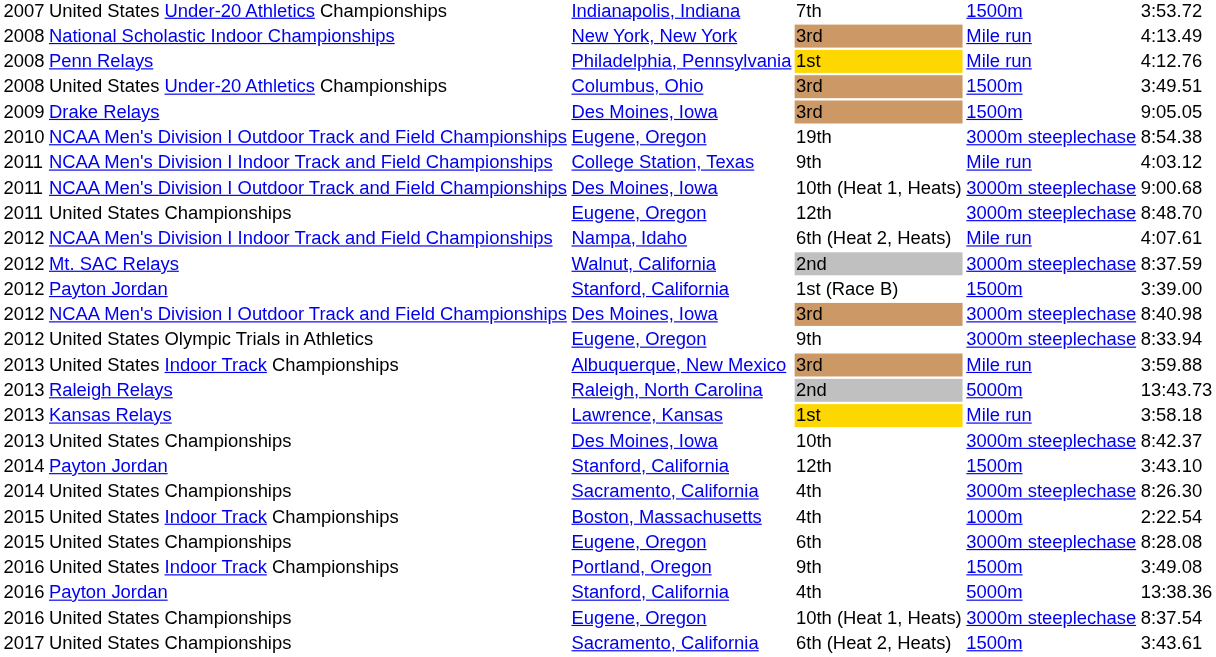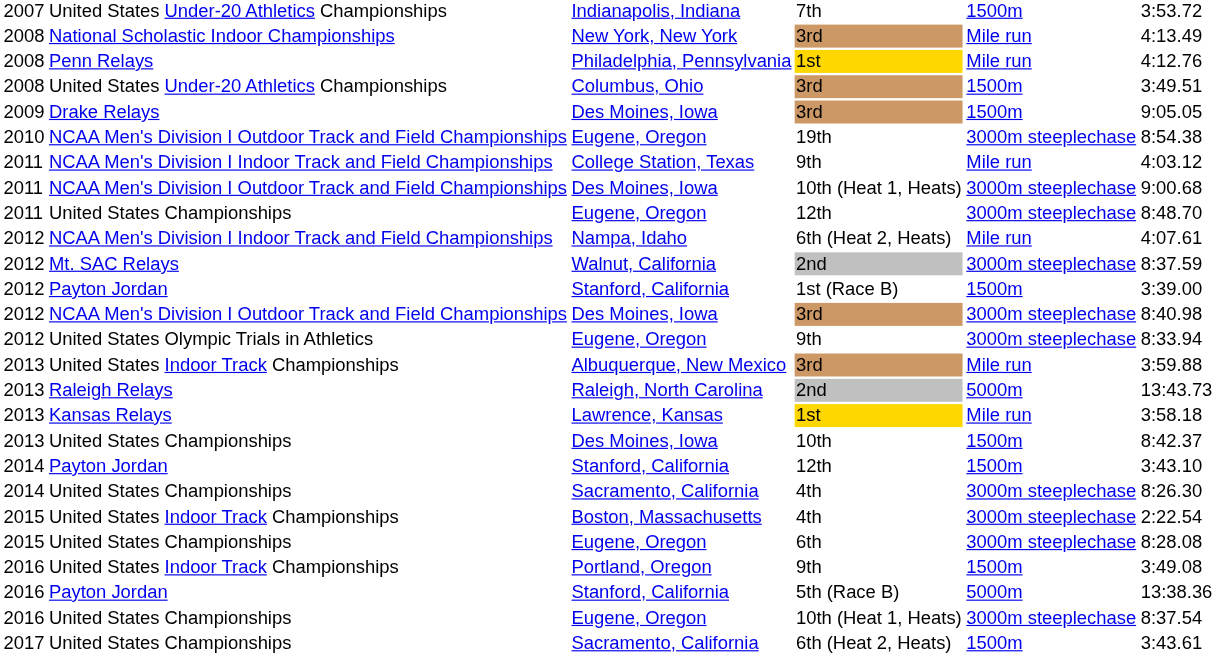 <table>
 <tr>
 <td>2007</td>
 <td>United States <a href='#'>Under-20 Athletics</a> Championships</td>
 <td><a href='#'>Indianapolis, Indiana</a></td>
 <td>7th</td>
 <td><a href='#'>1500m</a></td>
 <td>3:53.72</td>
 </tr>
 <tr>
 <td>2008</td>
 <td><a href='#'>National Scholastic Indoor Championships</a></td>
 <td><a href='#'>New York, New York</a></td>
 <td style="background-color:#cc9966;">3rd</td>
 <td><a href='#'>Mile run</a></td>
 <td>4:13.49</td>
 </tr>
 <tr>
 <td>2008</td>
 <td><a href='#'>Penn Relays</a></td>
 <td><a href='#'>Philadelphia, Pennsylvania</a></td>
 <td style="background-color:gold;">1st</td>
 <td><a href='#'>Mile run</a></td>
 <td>4:12.76</td>
 </tr>
 <tr>
 <td>2008</td>
 <td>United States <a href='#'>Under-20 Athletics</a> Championships</td>
 <td><a href='#'>Columbus, Ohio</a></td>
 <td style="background-color:#cc9966;">3rd</td>
 <td><a href='#'>1500m</a></td>
 <td>3:49.51</td>
 </tr>
 <tr>
 <td>2009</td>
 <td><a href='#'>Drake Relays</a></td>
 <td><a href='#'>Des Moines, Iowa</a></td>
 <td style="background-color:#cc9966;">3rd</td>
 <td><a href='#'>1500m</a></td>
 <td>9:05.05</td>
 </tr>
 <tr>
 <td>2010</td>
 <td><a href='#'>NCAA Men's Division I Outdoor Track and Field Championships</a></td>
 <td><a href='#'>Eugene, Oregon</a></td>
 <td>19th</td>
 <td><a href='#'>3000m steeplechase</a></td>
 <td>8:54.38</td>
 </tr>
 <tr>
 <td>2011</td>
 <td><a href='#'>NCAA Men's Division I Indoor Track and Field Championships</a></td>
 <td><a href='#'>College Station, Texas</a></td>
 <td>9th</td>
 <td><a href='#'>Mile run</a></td>
 <td>4:03.12</td>
 </tr>
 <tr>
 <td>2011</td>
 <td><a href='#'>NCAA Men's Division I Outdoor Track and Field Championships</a></td>
 <td><a href='#'>Des Moines, Iowa</a></td>
 <td>10th (Heat 1, Heats)</td>
 <td><a href='#'>3000m steeplechase</a></td>
 <td>9:00.68</td>
 </tr>
 <tr>
 <td>2011</td>
 <td>United States Championships</td>
 <td><a href='#'>Eugene, Oregon</a></td>
 <td>12th</td>
 <td><a href='#'>3000m steeplechase</a></td>
 <td>8:48.70</td>
 </tr>
 <tr>
 <td>2012</td>
 <td><a href='#'>NCAA Men's Division I Indoor Track and Field Championships</a></td>
 <td><a href='#'>Nampa, Idaho</a></td>
 <td>6th (Heat 2, Heats)</td>
 <td><a href='#'>Mile run</a></td>
 <td>4:07.61</td>
 </tr>
 <tr>
 <td>2012</td>
 <td><a href='#'>Mt. SAC Relays</a></td>
 <td><a href='#'>Walnut, California</a></td>
 <td style="background-color:silver;">2nd</td>
 <td><a href='#'>3000m steeplechase</a></td>
 <td>8:37.59</td>
 </tr>
 <tr>
 <td>2012</td>
 <td><a href='#'>Payton Jordan</a></td>
 <td><a href='#'>Stanford, California</a></td>
 <td>1st (Race B)</td>
 <td><a href='#'>1500m</a></td>
 <td>3:39.00</td>
 </tr>
 <tr>
 <td>2012</td>
 <td><a href='#'>NCAA Men's Division I Outdoor Track and Field Championships</a></td>
 <td><a href='#'>Des Moines, Iowa</a></td>
 <td style="background-color:#cc9966;">3rd</td>
 <td><a href='#'>3000m steeplechase</a></td>
 <td>8:40.98</td>
 </tr>
 <tr>
 <td>2012</td>
 <td>United States Olympic Trials in Athletics</td>
 <td><a href='#'>Eugene, Oregon</a></td>
 <td>9th</td>
 <td><a href='#'>3000m steeplechase</a></td>
 <td>8:33.94</td>
 </tr>
 <tr>
 <td>2013</td>
 <td>United States <a href='#'>Indoor Track</a> Championships</td>
 <td><a href='#'>Albuquerque, New Mexico</a></td>
 <td style="background-color:#cc9966;">3rd</td>
 <td><a href='#'>Mile run</a></td>
 <td>3:59.88</td>
 </tr>
 <tr>
 <td>2013</td>
 <td><a href='#'>Raleigh Relays</a></td>
 <td><a href='#'>Raleigh, North Carolina</a></td>
 <td style="background-color:silver;">2nd</td>
 <td><a href='#'>5000m</a></td>
 <td>13:43.73</td>
 </tr>
 <tr>
 <td>2013</td>
 <td><a href='#'>Kansas Relays</a></td>
 <td><a href='#'>Lawrence, Kansas</a></td>
 <td style="background-color:gold;">1st</td>
 <td><a href='#'>Mile run</a></td>
 <td>3:58.18</td>
 </tr>
 <tr>
 <td>2013</td>
 <td>United States Championships</td>
 <td><a href='#'>Des Moines, Iowa</a></td>
 <td>10th</td>
-<td><a href='#'>3000m steeplechase</a></td>
+<td><a href='#'>1500m</a></td>
 <td>8:42.37</td>
 </tr>
 <tr>
 <td>2014</td>
 <td><a href='#'>Payton Jordan</a></td>
 <td><a href='#'>Stanford, California</a></td>
 <td>12th</td>
 <td><a href='#'>1500m</a></td>
 <td>3:43.10</td>
 </tr>
 <tr>
 <td>2014</td>
 <td>United States Championships</td>
 <td><a href='#'>Sacramento, California</a></td>
 <td>4th</td>
 <td><a href='#'>3000m steeplechase</a></td>
 <td>8:26.30</td>
 </tr>
 <tr>
 <td>2015</td>
 <td>United States <a href='#'>Indoor Track</a> Championships</td>
 <td><a href='#'>Boston, Massachusetts</a></td>
 <td>4th</td>
-<td><a href='#'>1000m</a></td>
+<td><a href='#'>3000m steeplechase</a></td>
 <td>2:22.54</td>
 </tr>
 <tr>
 <td>2015</td>
 <td>United States Championships</td>
 <td><a href='#'>Eugene, Oregon</a></td>
 <td>6th</td>
 <td><a href='#'>3000m steeplechase</a></td>
 <td>8:28.08</td>
 </tr>
 <tr>
 <td>2016</td>
 <td>United States <a href='#'>Indoor Track</a> Championships</td>
 <td><a href='#'>Portland, Oregon</a></td>
 <td>9th</td>
 <td><a href='#'>1500m</a></td>
 <td>3:49.08</td>
 </tr>
 <tr>
 <td>2016</td>
 <td><a href='#'>Payton Jordan</a></td>
 <td><a href='#'>Stanford, California</a></td>
-<td>4th</td>
+<td>5th (Race B)</td>
 <td><a href='#'>5000m</a></td>
 <td>13:38.36</td>
 </tr>
 <tr>
 <td>2016</td>
 <td>United States Championships</td>
 <td><a href='#'>Eugene, Oregon</a></td>
 <td>10th (Heat 1, Heats)</td>
 <td><a href='#'>3000m steeplechase</a></td>
 <td>8:37.54</td>
 </tr>
 <tr>
 <td>2017</td>
 <td>United States Championships</td>
 <td><a href='#'>Sacramento, California</a></td>
 <td>6th (Heat 2, Heats)</td>
 <td><a href='#'>1500m</a></td>
 <td>3:43.61</td>
 </tr>
 </table>
